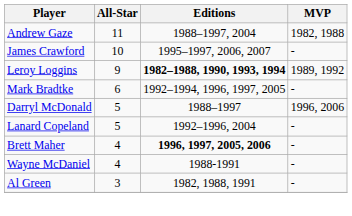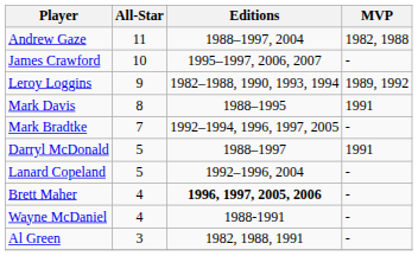 <table class="wikitable sortable">
 <tr>
 <th>Player</th>
 <th>All-Star</th>
 <th>Editions</th>
 <th>MVP</th>
 </tr>
 <tr>
 <td> <a href='#'>Andrew Gaze</a></td>
 <td style="text-align:center">11</td>
 <td style="text-align:center">1988–1997, 2004</td>
 <td>1982, 1988</td>
 </tr>
 <tr>
 <td> <a href='#'>James Crawford</a></td>
 <td style="text-align:center">10</td>
 <td style="text-align:center">1995–1997, 2006, 2007</td>
 <td>-</td>
 </tr>
 <tr>
 <td>  <a href='#'>Leroy Loggins</a></td>
 <td style="text-align:center">9</td>
-<td style="text-align:center"><strong>1982–1988, 1990, 1993, 1994</strong></td>
+<td style="text-align:center">1982–1988, 1990, 1993, 1994</td>
 <td>1989, 1992</td>
 </tr>
 <tr>
+<td>  <a href='#'>Mark Davis</a></td>
+<td style="text-align:center">8</td>
+<td style="text-align:center">1988–1995</td>
+<td>1991</td>
+</tr>
+<tr>
 <td> <a href='#'>Mark Bradtke</a></td>
-<td style="text-align:center">6</td>
+<td style="text-align:center">7</td>
 <td style="text-align:center">1992–1994, 1996, 1997, 2005</td>
 <td>-</td>
 </tr>
 <tr>
 <td>  <a href='#'>Darryl McDonald</a></td>
 <td style="text-align:center">5</td>
 <td style="text-align:center">1988–1997</td>
-<td>1996, 2006</td>
+<td>1991</td>
 </tr>
 <tr>
 <td>  <a href='#'>Lanard Copeland</a></td>
 <td style="text-align:center">5</td>
 <td style="text-align:center">1992–1996, 2004</td>
 <td>-</td>
 </tr>
 <tr>
 <td> <a href='#'>Brett Maher</a></td>
 <td style="text-align:center">4</td>
 <td style="text-align:center"><strong>1996, 1997, 2005, 2006</strong></td>
 <td>-</td>
 </tr>
 <tr>
 <td>  <a href='#'>Wayne McDaniel</a></td>
 <td style="text-align:center">4</td>
 <td style="text-align:center">1988-1991</td>
 <td>-</td>
 </tr>
 <tr>
 <td> <a href='#'>Al Green</a></td>
 <td style="text-align:center">3</td>
 <td style="text-align:center">1982, 1988, 1991</td>
 <td>-</td>
 </tr>
 <tr>
 </tr>
 </table>
